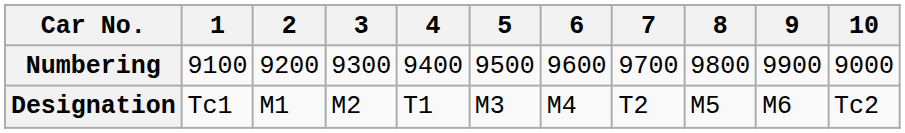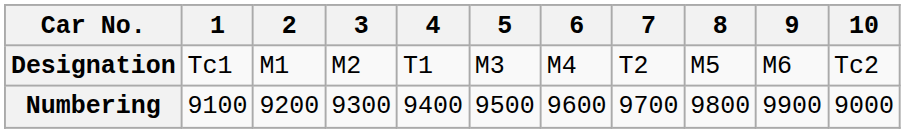 <table class="wikitable">
 <tr>
 <th>Car No.</th>
 <th>1</th>
 <th>2</th>
 <th>3</th>
 <th>4</th>
 <th>5</th>
 <th>6</th>
 <th>7</th>
 <th>8</th>
 <th>9</th>
 <th>10</th>
 </tr>
 <tr>
+<th>Designation</th>
+<td>Tc1</td>
+<td>M1</td>
+<td>M2</td>
+<td>T1</td>
+<td>M3</td>
+<td>M4</td>
+<td>T2</td>
+<td>M5</td>
+<td>M6</td>
+<td>Tc2</td>
+</tr>
+<tr>
 <th>Numbering</th>
 <td>9100</td>
 <td>9200</td>
 <td>9300</td>
 <td>9400</td>
 <td>9500</td>
 <td>9600</td>
 <td>9700</td>
 <td>9800</td>
 <td>9900</td>
 <td>9000</td>
 </tr>
-<tr>
-<th>Designation</th>
-<td>Tc1</td>
-<td>M1</td>
-<td>M2</td>
-<td>T1</td>
-<td>M3</td>
-<td>M4</td>
-<td>T2</td>
-<td>M5</td>
-<td>M6</td>
-<td>Tc2</td>
-</tr>
 </table>
